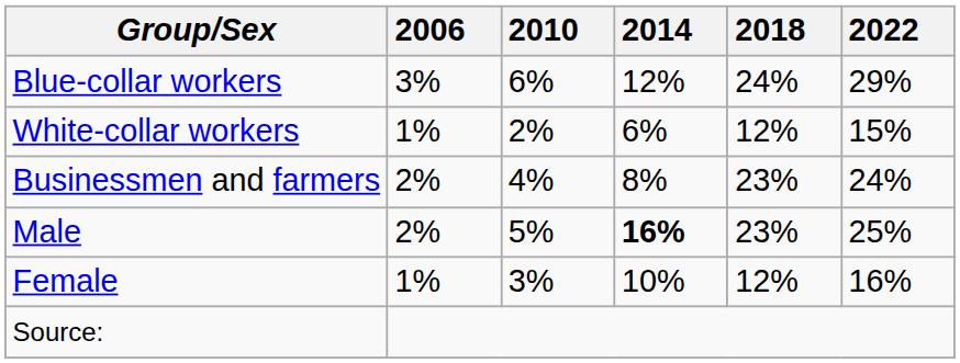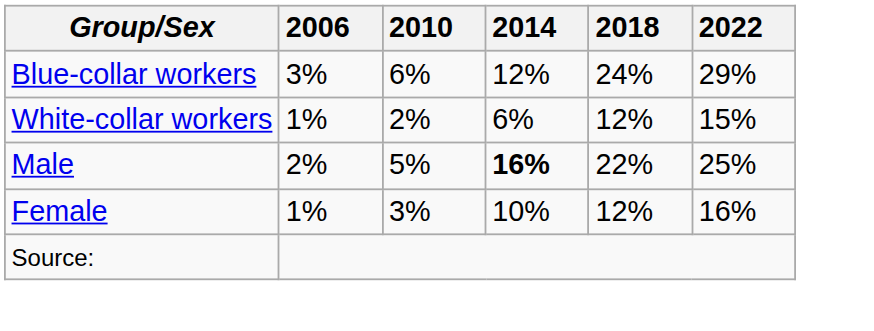 <table style="float:left;"  class="wikitable">
 <tr>
 <th><em>Group/Sex</em></th>
 <th style="text-align:left; width:50px;">2006</th>
 <th style="text-align:left; width:50px;">2010</th>
 <th style="text-align:left; width:50px;">2014</th>
 <th style="text-align:left; width:50px;">2018</th>
 <th style="text-align:left; width:50px;">2022</th>
 </tr>
 <tr>
 <td><a href='#'>Blue-collar workers</a></td>
 <td>3%</td>
 <td>6%</td>
 <td>12%</td>
 <td>24%</td>
 <td>29%</td>
 </tr>
 <tr>
 <td><a href='#'>White-collar workers</a></td>
 <td>1%</td>
 <td>2%</td>
 <td>6%</td>
 <td>12%</td>
 <td>15%</td>
 </tr>
 <tr>
-<td><a href='#'>Businessmen</a> and <a href='#'>farmers</a></td>
-<td>2%</td>
-<td>4%</td>
-<td>8%</td>
-<td>23%</td>
-<td>24%</td>
-</tr>
-<tr>
 <td><a href='#'>Male</a></td>
 <td>2%</td>
 <td>5%</td>
 <td><strong>16%</strong></td>
-<td>23%</td>
+<td>22%</td>
 <td>25%</td>
 </tr>
 <tr>
 <td><a href='#'>Female</a></td>
 <td>1%</td>
 <td>3%</td>
 <td>10%</td>
 <td>12%</td>
 <td>16%</td>
 </tr>
 <tr>
 <td><small>Source:</small></td>
 <td colspan=5></td>
 </tr>
 </table>
